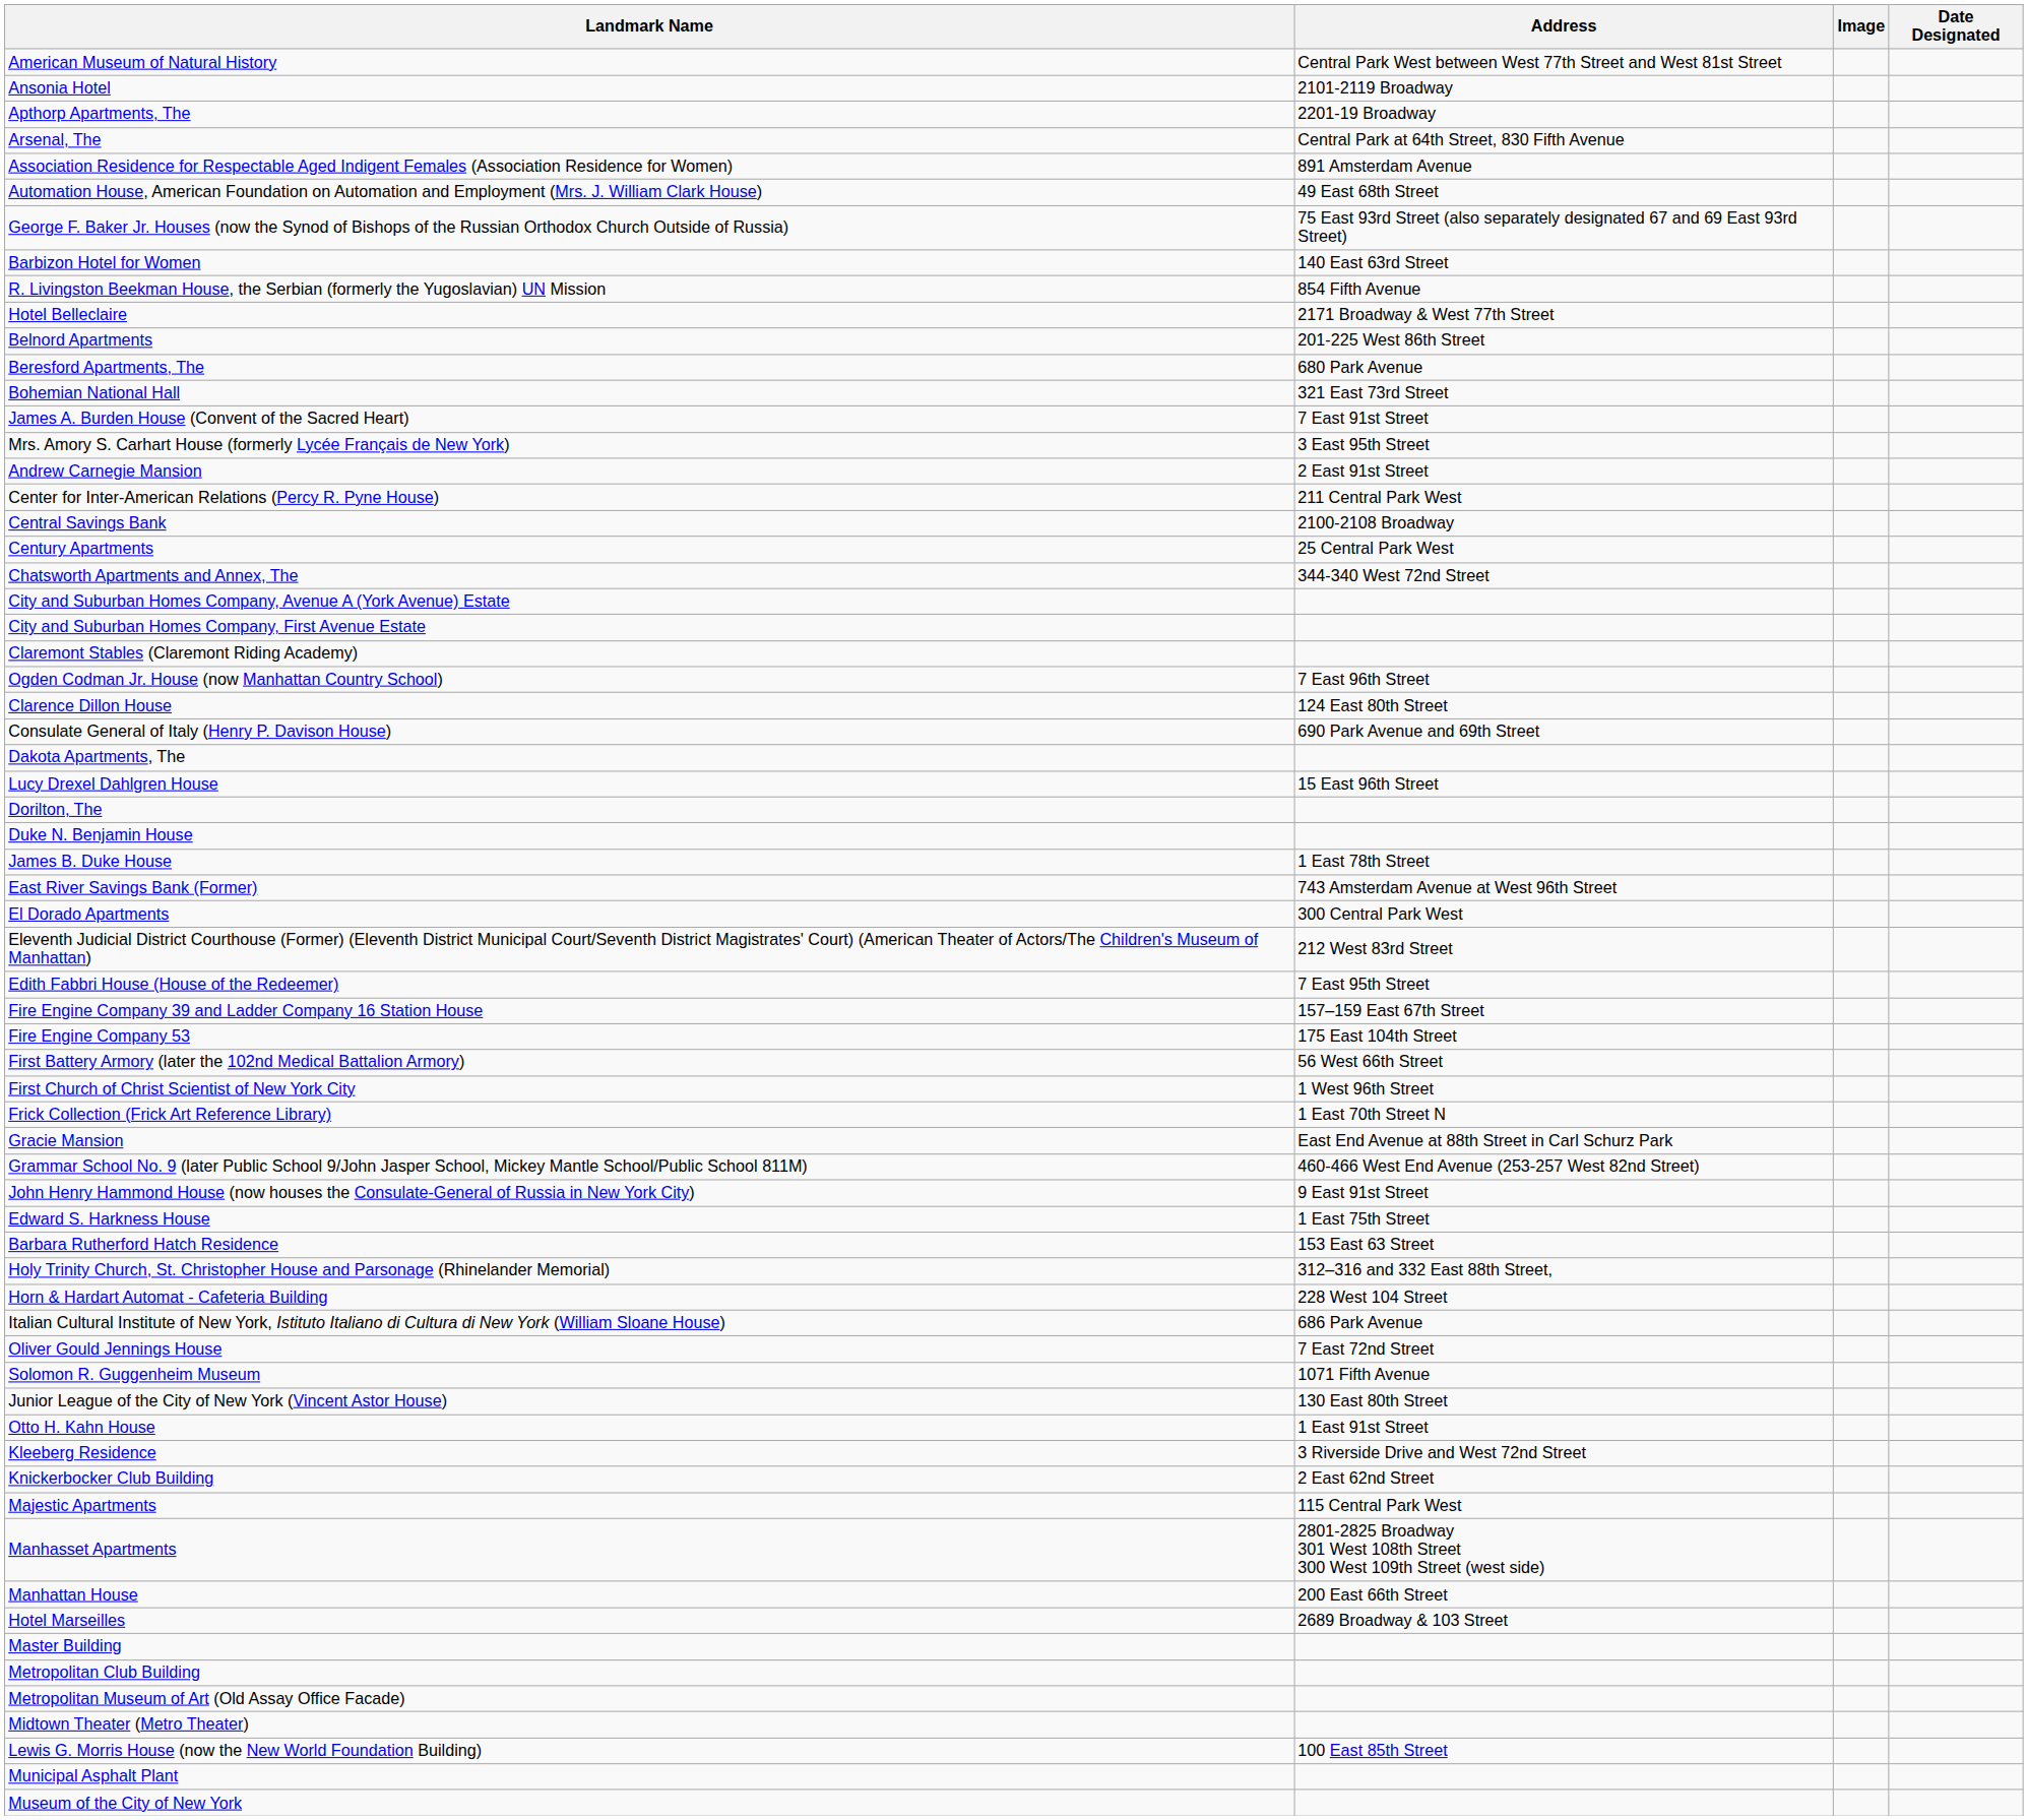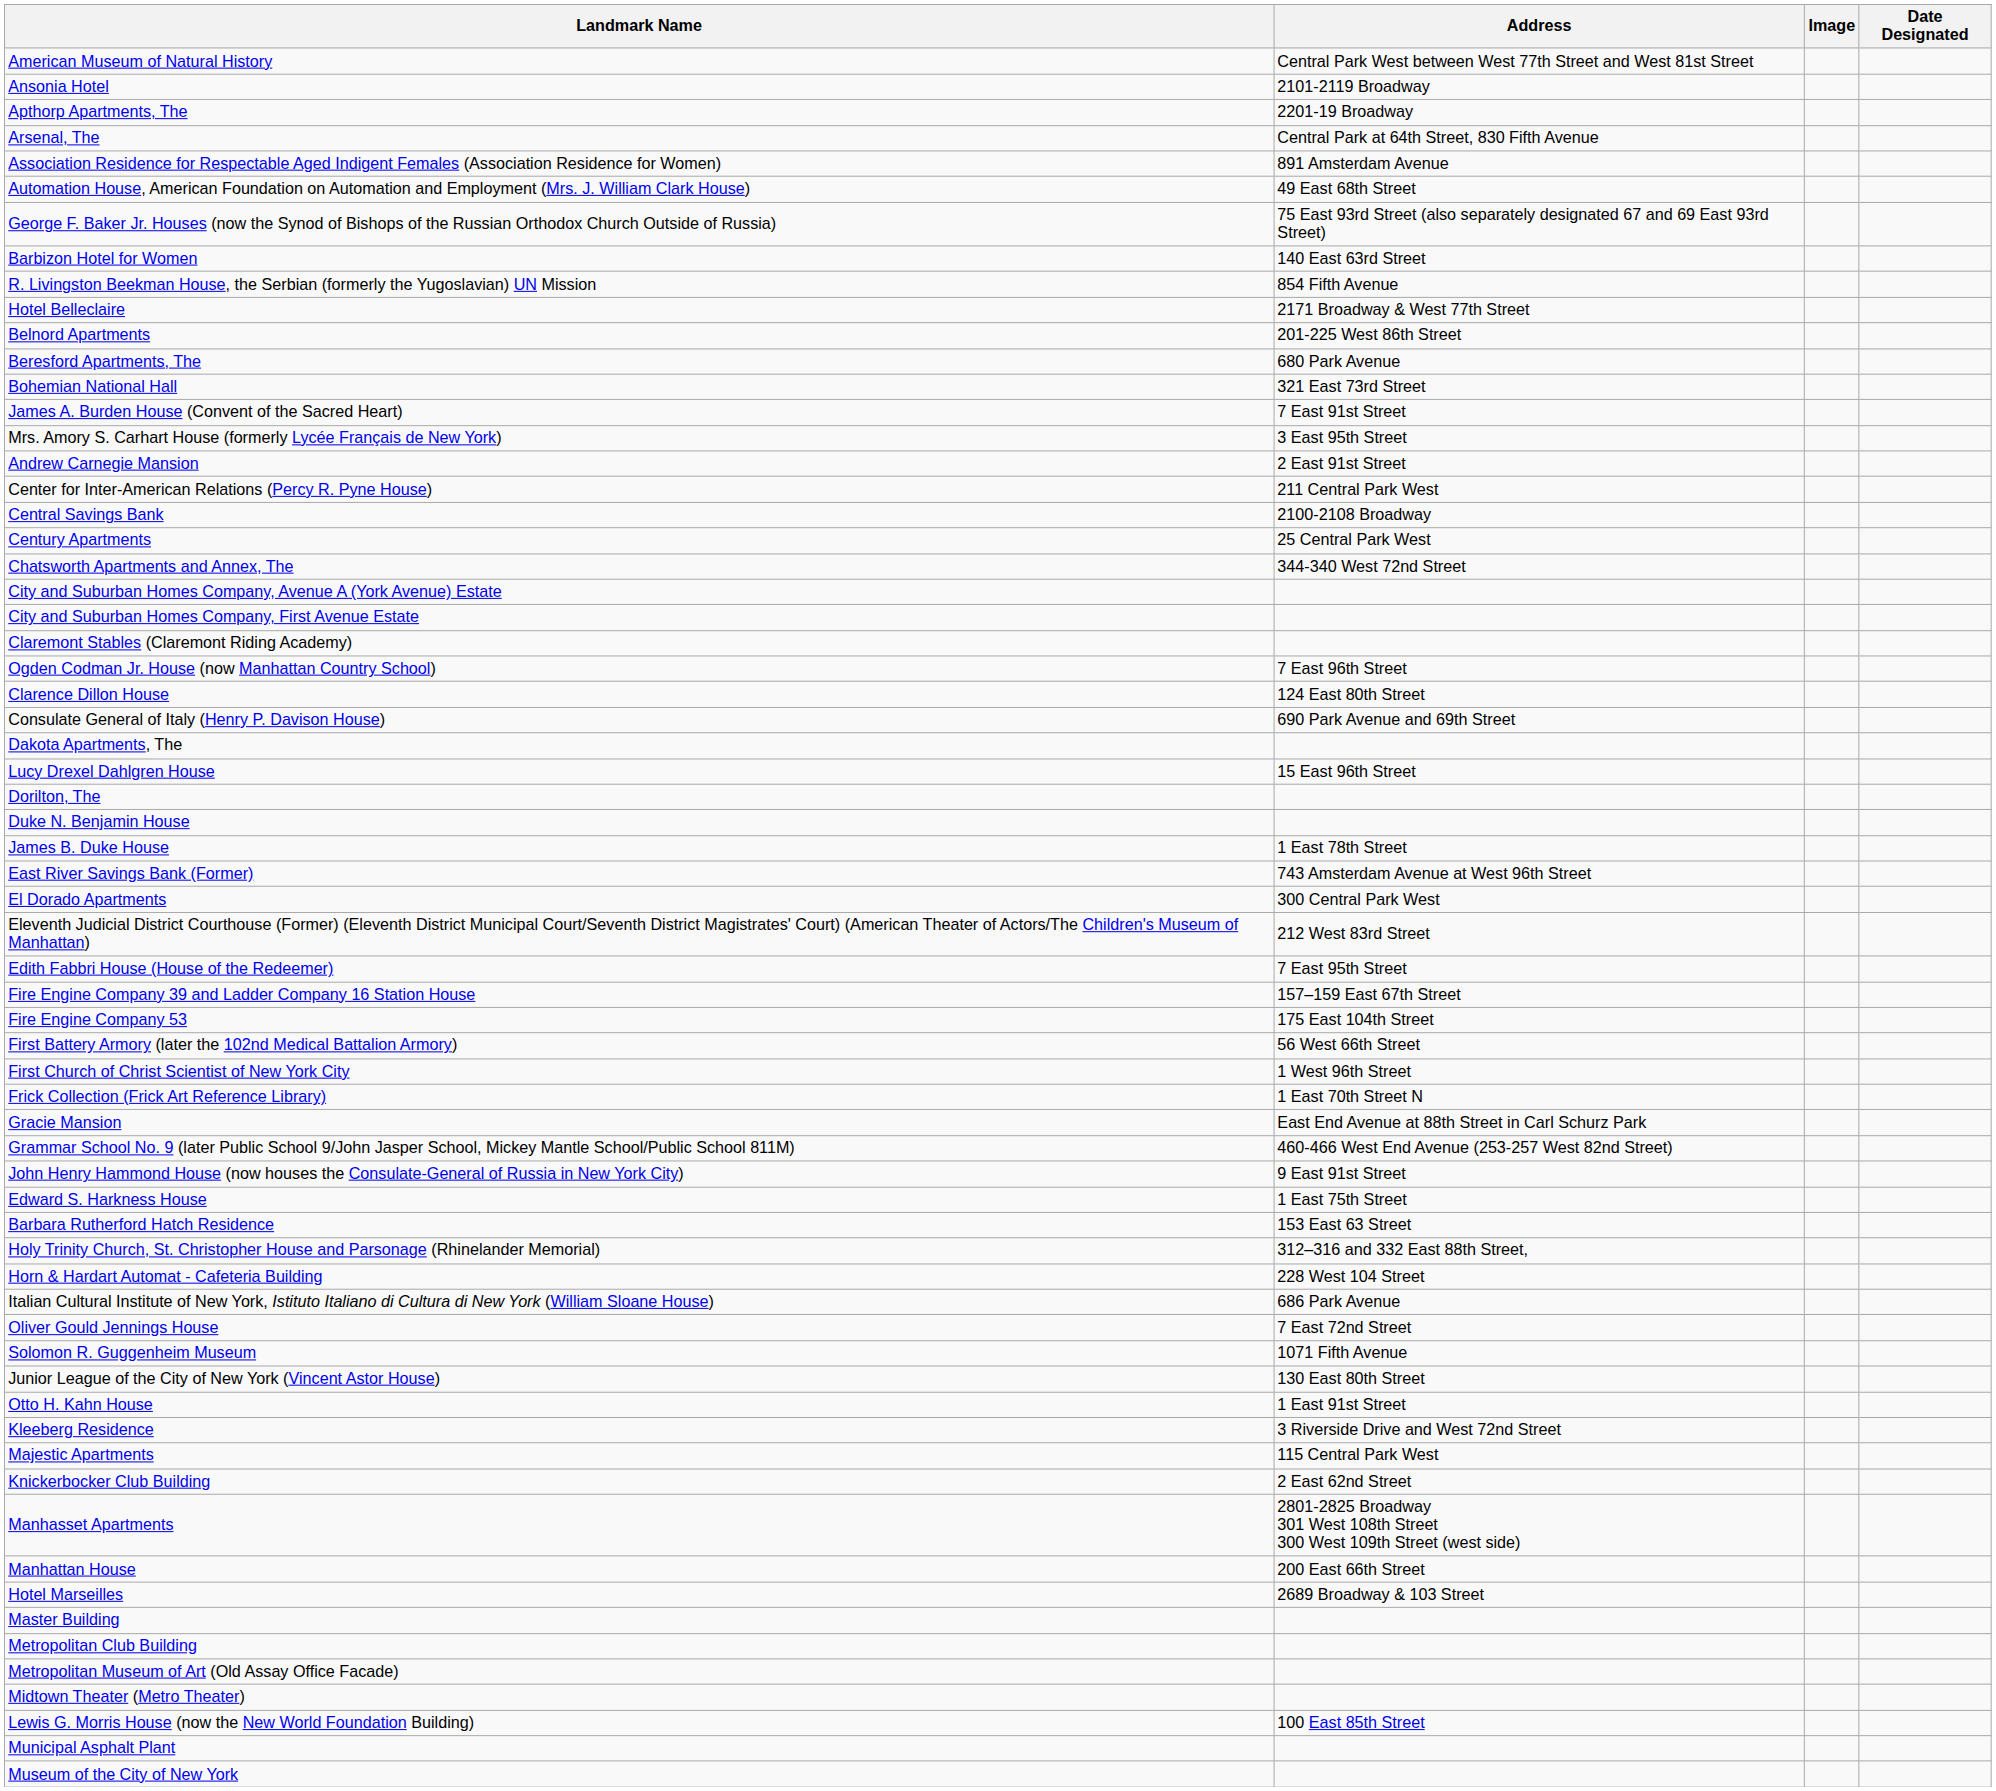 <table class="wikitable sortable">
 <tr>
 <th><strong>Landmark Name</strong></th>
 <th><strong>Address</strong></th>
 <th><strong>Image</strong></th>
 <th><strong>Date Designated</strong></th>
 </tr>
 <tr>
 <td><a href='#'>American Museum of Natural History</a></td>
 <td>Central Park West between West 77th Street and West 81st Street</td>
 <td></td>
 <td> </td>
 </tr>
 <tr>
 <td><a href='#'>Ansonia Hotel</a></td>
 <td>2101-2119 Broadway</td>
 <td></td>
 <td> </td>
 </tr>
 <tr>
 <td><a href='#'>Apthorp Apartments, The</a></td>
 <td>2201-19 Broadway</td>
 <td></td>
 <td> </td>
 </tr>
 <tr>
 <td><a href='#'>Arsenal, The</a></td>
 <td>Central Park at 64th Street, 830 Fifth Avenue</td>
 <td></td>
 <td> </td>
 </tr>
 <tr>
 <td><a href='#'>Association Residence for Respectable Aged Indigent Females</a> (Association Residence for Women)</td>
 <td>891 Amsterdam Avenue</td>
 <td></td>
 <td> </td>
 </tr>
 <tr>
 <td><a href='#'>Automation House</a>, American Foundation on Automation and Employment (<a href='#'>Mrs. J. William Clark House</a>)</td>
 <td>49 East 68th Street</td>
 <td></td>
 <td> </td>
 </tr>
 <tr>
 <td><a href='#'>George F. Baker Jr. Houses</a> (now the Synod of Bishops of the Russian Orthodox Church Outside of Russia)</td>
 <td>75 East 93rd Street (also separately designated 67 and 69 East 93rd Street)</td>
 <td></td>
 <td> </td>
 </tr>
 <tr>
 <td><a href='#'>Barbizon Hotel for Women</a></td>
 <td>140 East 63rd Street</td>
 <td></td>
 <td> </td>
 </tr>
 <tr>
 <td><a href='#'>R. Livingston Beekman House</a>, the Serbian (formerly the Yugoslavian) <a href='#'>UN</a> Mission </td>
 <td>854 Fifth Avenue</td>
 <td></td>
 <td> </td>
 </tr>
 <tr>
 <td><a href='#'>Hotel Belleclaire</a></td>
 <td>2171 Broadway & West 77th Street </td>
 <td></td>
 <td>  </td>
 </tr>
 <tr>
 <td><a href='#'>Belnord Apartments</a></td>
 <td>201-225 West 86th Street</td>
 <td></td>
 <td> </td>
 </tr>
 <tr>
 <td><a href='#'>Beresford Apartments, The</a></td>
 <td>680 Park Avenue</td>
 <td></td>
 <td> </td>
 </tr>
 <tr>
 <td><a href='#'>Bohemian National Hall</a></td>
 <td>321 East 73rd Street</td>
 <td></td>
 <td> </td>
 </tr>
 <tr>
 <td><a href='#'>James A. Burden House</a> (Convent of the Sacred Heart)</td>
 <td>7 East 91st Street</td>
 <td></td>
 <td> </td>
 </tr>
 <tr>
 <td>Mrs. Amory S. Carhart House (formerly <a href='#'>Lycée Français de New York</a>)</td>
 <td>3 East 95th Street </td>
 <td></td>
 <td> </td>
 </tr>
 <tr>
 <td><a href='#'>Andrew Carnegie Mansion</a></td>
 <td>2 East 91st Street</td>
 <td></td>
 <td> </td>
 </tr>
 <tr>
 <td>Center for Inter-American Relations (<a href='#'>Percy R. Pyne House</a>)</td>
 <td>211 Central Park West</td>
 <td></td>
 <td> </td>
 </tr>
 <tr>
 <td><a href='#'>Central Savings Bank</a></td>
 <td>2100-2108 Broadway</td>
 <td></td>
 <td> </td>
 </tr>
 <tr>
 <td><a href='#'>Century Apartments</a></td>
 <td>25 Central Park West</td>
 <td></td>
 <td> </td>
 </tr>
 <tr>
 <td><a href='#'>Chatsworth Apartments and Annex, The</a> </td>
 <td>344-340 West 72nd Street</td>
 <td></td>
 <td> </td>
 </tr>
 <tr>
 <td><a href='#'>City and Suburban Homes Company, Avenue A (York Avenue) Estate</a> </td>
 <td></td>
 <td></td>
 <td> </td>
 </tr>
 <tr>
 <td><a href='#'>City and Suburban Homes Company, First Avenue Estate</a></td>
 <td></td>
 <td></td>
 <td> </td>
 </tr>
 <tr>
 <td><a href='#'>Claremont Stables</a> (Claremont Riding Academy)</td>
 <td></td>
 <td></td>
 <td> </td>
 </tr>
 <tr>
 <td><a href='#'>Ogden Codman Jr. House</a> (now <a href='#'>Manhattan Country School</a>)</td>
 <td>7 East 96th Street</td>
 <td></td>
 <td> </td>
 </tr>
 <tr>
 <td><a href='#'>Clarence Dillon House</a></td>
 <td>124 East 80th Street</td>
 <td></td>
 <td> </td>
 </tr>
 <tr>
 <td>Consulate General of Italy (<a href='#'>Henry P. Davison House</a>)</td>
 <td>690 Park Avenue and 69th Street</td>
 <td></td>
 <td> </td>
 </tr>
 <tr>
 <td><a href='#'>Dakota Apartments</a>, The</td>
 <td></td>
 <td></td>
 <td> </td>
 </tr>
 <tr>
 <td><a href='#'>Lucy Drexel Dahlgren House</a></td>
 <td>15 East 96th Street</td>
 <td></td>
 <td> </td>
 </tr>
 <tr>
 <td><a href='#'>Dorilton, The</a></td>
 <td></td>
 <td></td>
 <td> </td>
 </tr>
 <tr>
 <td><a href='#'>Duke N. Benjamin House</a></td>
 <td></td>
 <td></td>
 <td></td>
 </tr>
 <tr>
 <td><a href='#'>James B. Duke House</a></td>
 <td>1 East 78th Street</td>
 <td></td>
 <td> </td>
 </tr>
 <tr>
 <td><a href='#'>East River Savings Bank (Former)</a></td>
 <td>743 Amsterdam Avenue at West 96th Street</td>
 <td></td>
 <td> </td>
 </tr>
 <tr>
 <td><a href='#'>El Dorado Apartments</a></td>
 <td>300 Central Park West</td>
 <td></td>
 <td> </td>
 </tr>
 <tr>
 <td>Eleventh Judicial District Courthouse (Former) (Eleventh District Municipal Court/Seventh District Magistrates' Court) (American Theater of Actors/The <a href='#'>Children's Museum of Manhattan</a>)</td>
 <td>212 West 83rd Street</td>
 <td></td>
 <td> </td>
 </tr>
 <tr>
 <td><a href='#'>Edith Fabbri House (House of the Redeemer)</a> </td>
 <td>7 East 95th Street</td>
 <td></td>
 <td> </td>
 </tr>
 <tr>
 <td><a href='#'>Fire Engine Company 39 and Ladder Company 16 Station House</a></td>
 <td>157–159 East 67th Street</td>
 <td></td>
 <td> </td>
 </tr>
 <tr>
 <td><a href='#'>Fire Engine Company 53</a></td>
 <td>175 East 104th Street</td>
 <td></td>
 <td> </td>
 </tr>
 <tr>
 <td><a href='#'>First Battery Armory</a> (later the <a href='#'>102nd Medical Battalion Armory</a>)</td>
 <td>56 West 66th Street</td>
 <td></td>
 <td> </td>
 </tr>
 <tr>
 <td><a href='#'>First Church of Christ Scientist of New York City</a></td>
 <td>1 West 96th Street</td>
 <td></td>
 <td> </td>
 </tr>
 <tr>
 <td><a href='#'>Frick Collection (Frick Art Reference Library)</a></td>
 <td>1 East 70th Street N</td>
 <td></td>
 <td> </td>
 </tr>
 <tr>
 <td><a href='#'>Gracie Mansion</a></td>
 <td>East End Avenue at 88th Street in Carl Schurz Park</td>
 <td></td>
 <td> </td>
 </tr>
 <tr>
 <td><a href='#'>Grammar School No. 9</a> (later Public School 9/John Jasper School, Mickey Mantle School/Public School 811M)</td>
 <td>460-466 West End Avenue (253-257 West 82nd Street)</td>
 <td></td>
 <td> </td>
 </tr>
 <tr>
 <td><a href='#'>John Henry Hammond House</a> (now houses the <a href='#'>Consulate-General of Russia in New York City</a>)</td>
 <td>9 East 91st Street</td>
 <td></td>
 <td> </td>
 </tr>
 <tr>
 <td><a href='#'>Edward S. Harkness House</a></td>
 <td>1 East 75th Street</td>
 <td></td>
 <td> </td>
 </tr>
 <tr>
 <td><a href='#'>Barbara Rutherford Hatch Residence</a></td>
 <td>153 East 63 Street</td>
 <td></td>
 <td> </td>
 </tr>
 <tr>
 <td><a href='#'>Holy Trinity Church, St. Christopher House and Parsonage</a> (Rhinelander Memorial)</td>
 <td>312–316 and 332 East 88th Street,</td>
 <td></td>
 <td> <br></td>
 </tr>
 <tr>
 <td><a href='#'>Horn & Hardart Automat - Cafeteria Building</a></td>
 <td>228 West 104 Street </td>
 <td></td>
 <td> </td>
 </tr>
 <tr>
 <td>Italian Cultural Institute of New York, <em>Istituto Italiano di Cultura di New York</em> (<a href='#'>William Sloane House</a>)</td>
 <td>686 Park Avenue</td>
 <td></td>
 <td> </td>
 </tr>
 <tr>
 <td><a href='#'>Oliver Gould Jennings House</a></td>
 <td>7 East 72nd Street</td>
 <td></td>
 <td> </td>
 </tr>
 <tr>
 <td><a href='#'>Solomon R. Guggenheim Museum</a></td>
 <td>1071 Fifth Avenue</td>
 <td></td>
 <td> </td>
 </tr>
 <tr>
 <td>Junior League of the City of New York (<a href='#'>Vincent Astor House</a>)</td>
 <td>130 East 80th Street</td>
 <td></td>
 <td> </td>
 </tr>
 <tr>
 <td><a href='#'>Otto H. Kahn House</a></td>
 <td>1 East 91st Street</td>
 <td></td>
 <td> </td>
 </tr>
 <tr>
 <td><a href='#'>Kleeberg Residence</a></td>
 <td>3 Riverside Drive and West 72nd Street </td>
 <td></td>
 <td> </td>
 </tr>
 <tr>
-<td><a href='#'>Knickerbocker Club Building</a></td>
-<td>2 East 62nd Street</td>
+<td><a href='#'>Majestic Apartments</a></td>
+<td>115 Central Park West</td>
 <td></td>
 <td> </td>
 </tr>
 <tr>
-<td><a href='#'>Majestic Apartments</a></td>
-<td>115 Central Park West</td>
+<td><a href='#'>Knickerbocker Club Building</a></td>
+<td>2 East 62nd Street</td>
 <td></td>
 <td> </td>
 </tr>
 <tr>
 <td><a href='#'>Manhasset Apartments</a></td>
 <td>2801-2825 Broadway<br>301 West 108th Street<br>300 West 109th Street (west side)</td>
 <td></td>
 <td> </td>
 </tr>
 <tr>
 <td><a href='#'>Manhattan House</a></td>
 <td>200 East 66th Street</td>
 <td></td>
 <td> </td>
 </tr>
 <tr>
 <td><a href='#'>Hotel Marseilles</a></td>
 <td>2689 Broadway & 103 Street </td>
 <td></td>
 <td> </td>
 </tr>
 <tr>
 <td><a href='#'>Master Building</a></td>
 <td></td>
 <td></td>
 <td> </td>
 </tr>
 <tr>
 <td><a href='#'>Metropolitan Club Building</a></td>
 <td></td>
 <td></td>
 <td> </td>
 </tr>
 <tr>
 <td><a href='#'>Metropolitan Museum of Art</a> (Old Assay Office Facade)</td>
 <td></td>
 <td></td>
 <td> </td>
 </tr>
 <tr>
 <td><a href='#'>Midtown Theater</a> (<a href='#'>Metro Theater</a>)</td>
 <td></td>
 <td></td>
 <td> </td>
 </tr>
 <tr>
 <td><a href='#'>Lewis G. Morris House</a> (now the <a href='#'>New World Foundation</a> Building)</td>
 <td>100 <a href='#'>East 85th Street</a></td>
 <td></td>
 <td> </td>
 </tr>
 <tr>
 <td><a href='#'>Municipal Asphalt Plant</a></td>
 <td></td>
 <td></td>
 <td> </td>
 </tr>
 <tr>
 <td><a href='#'>Museum of the City of New York</a></td>
 <td></td>
 <td></td>
 <td> </td>
 </tr>
 </table>
